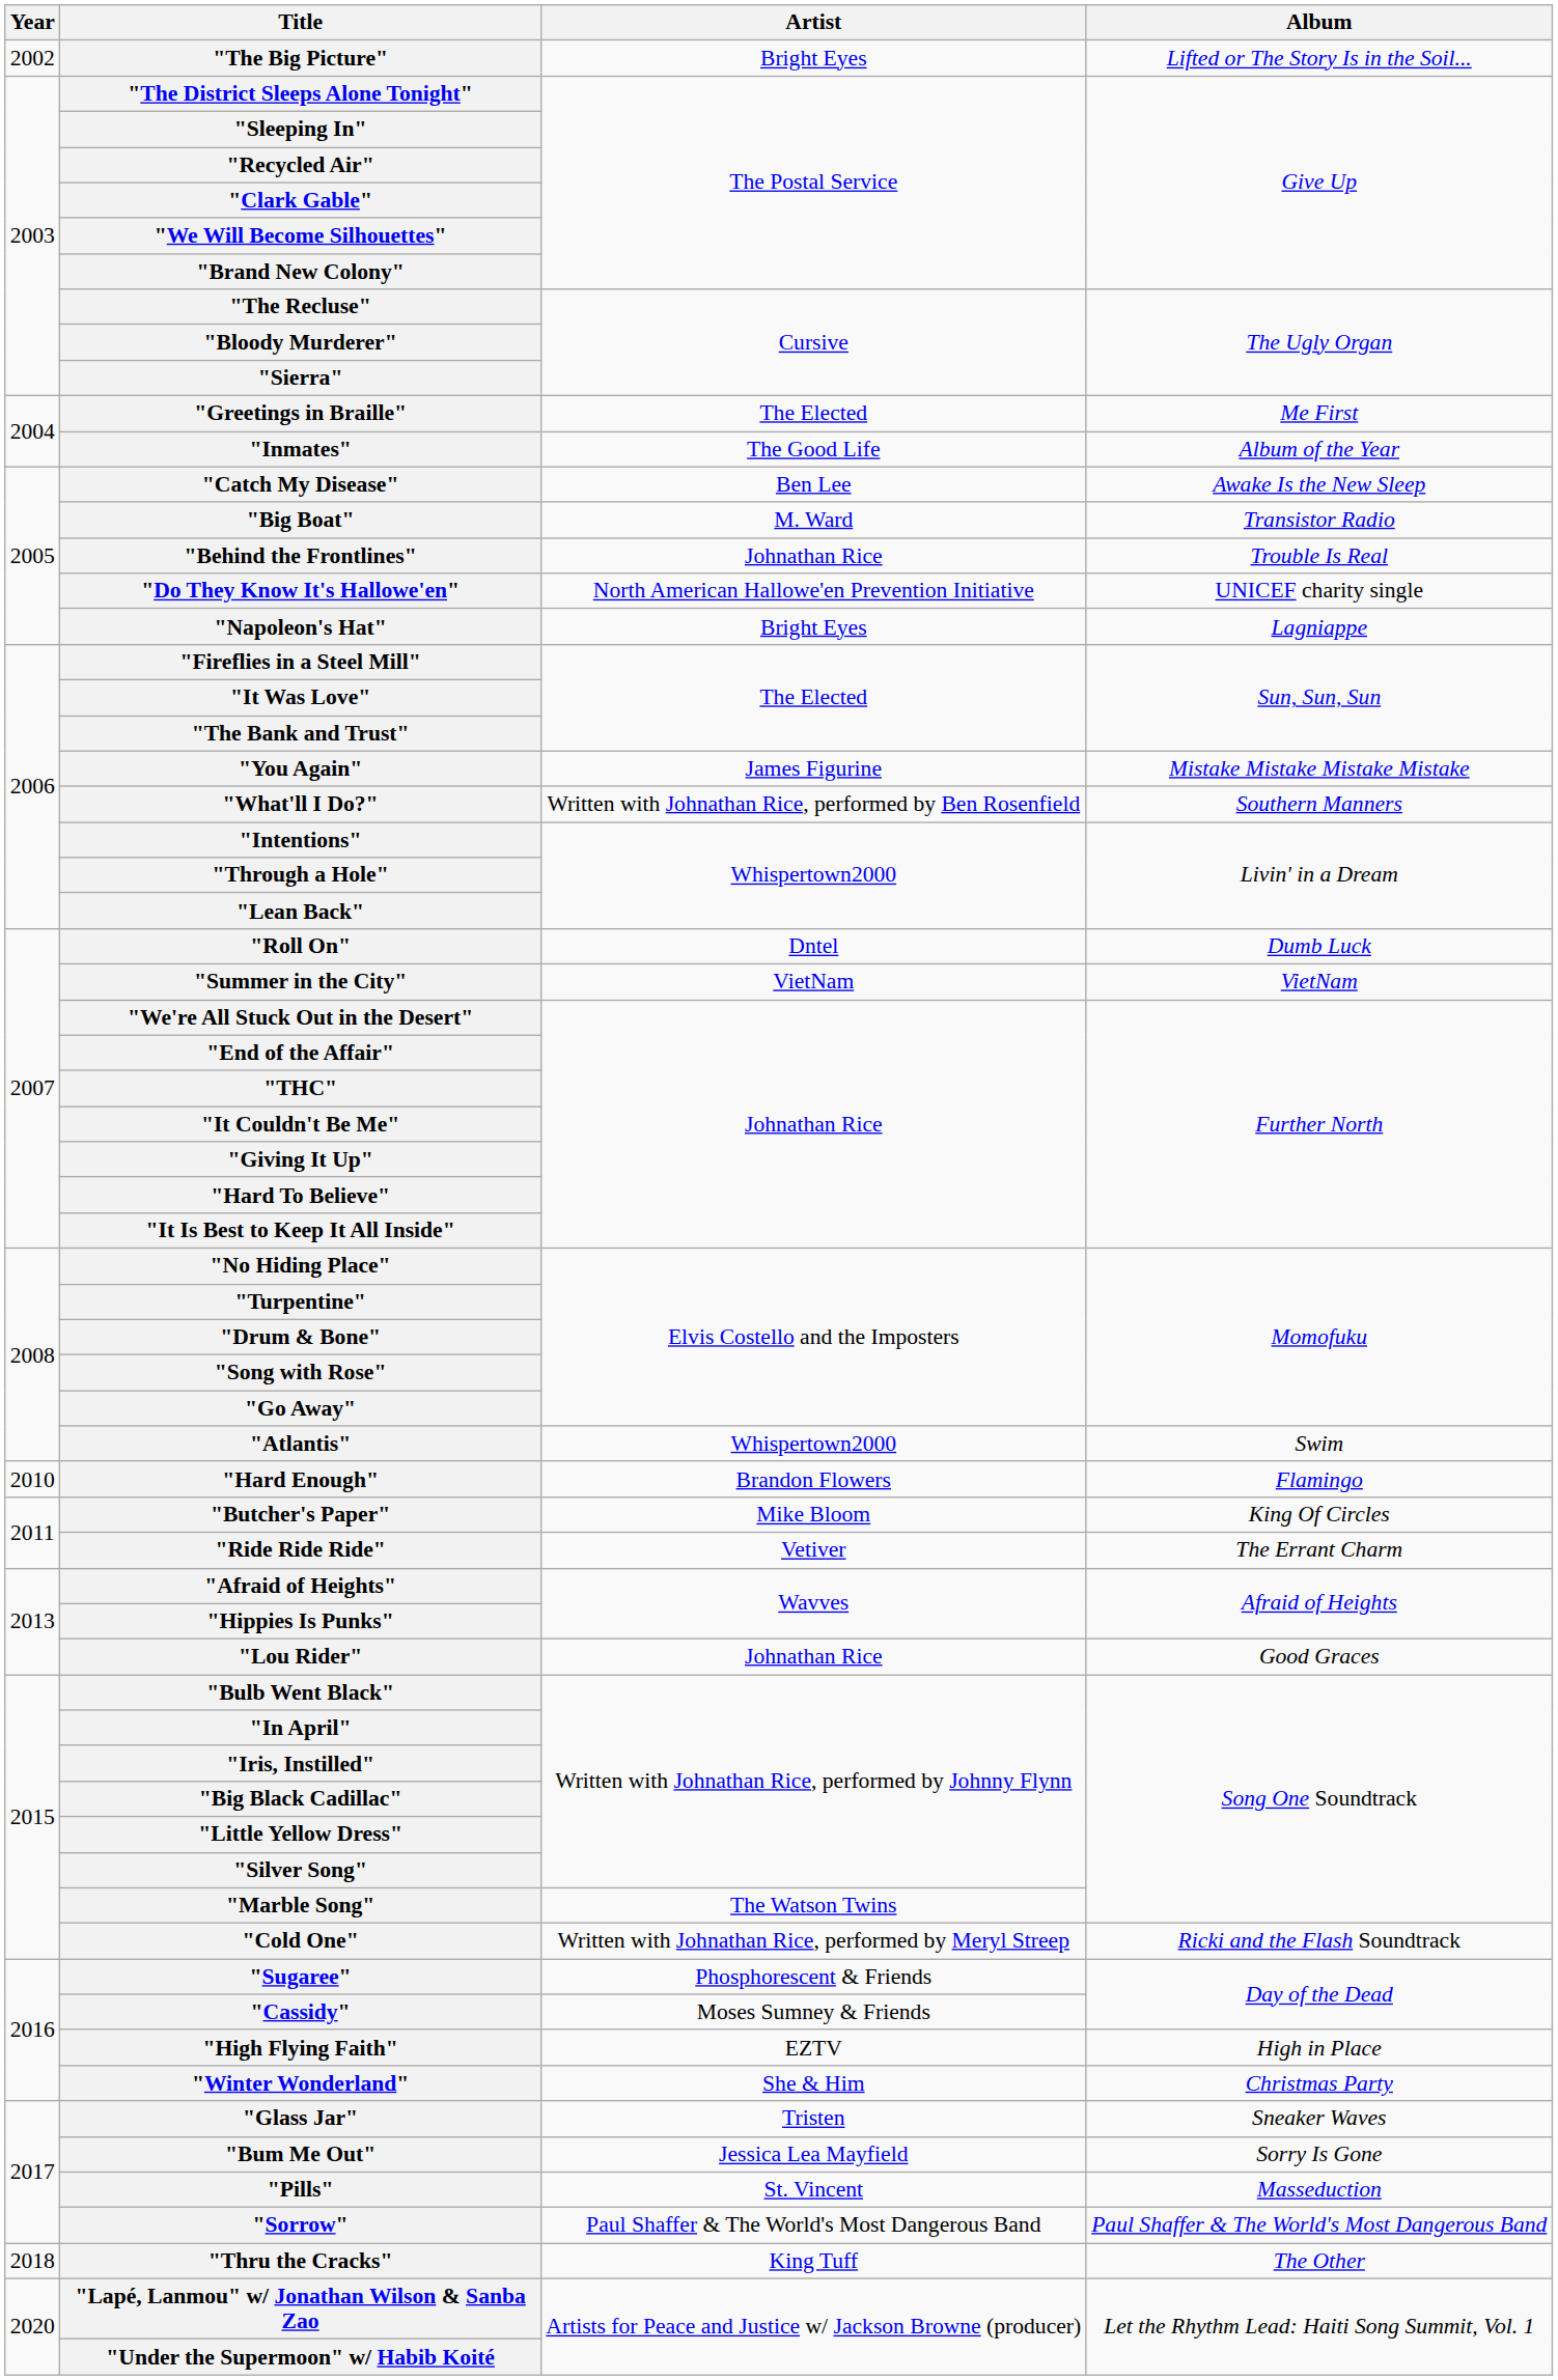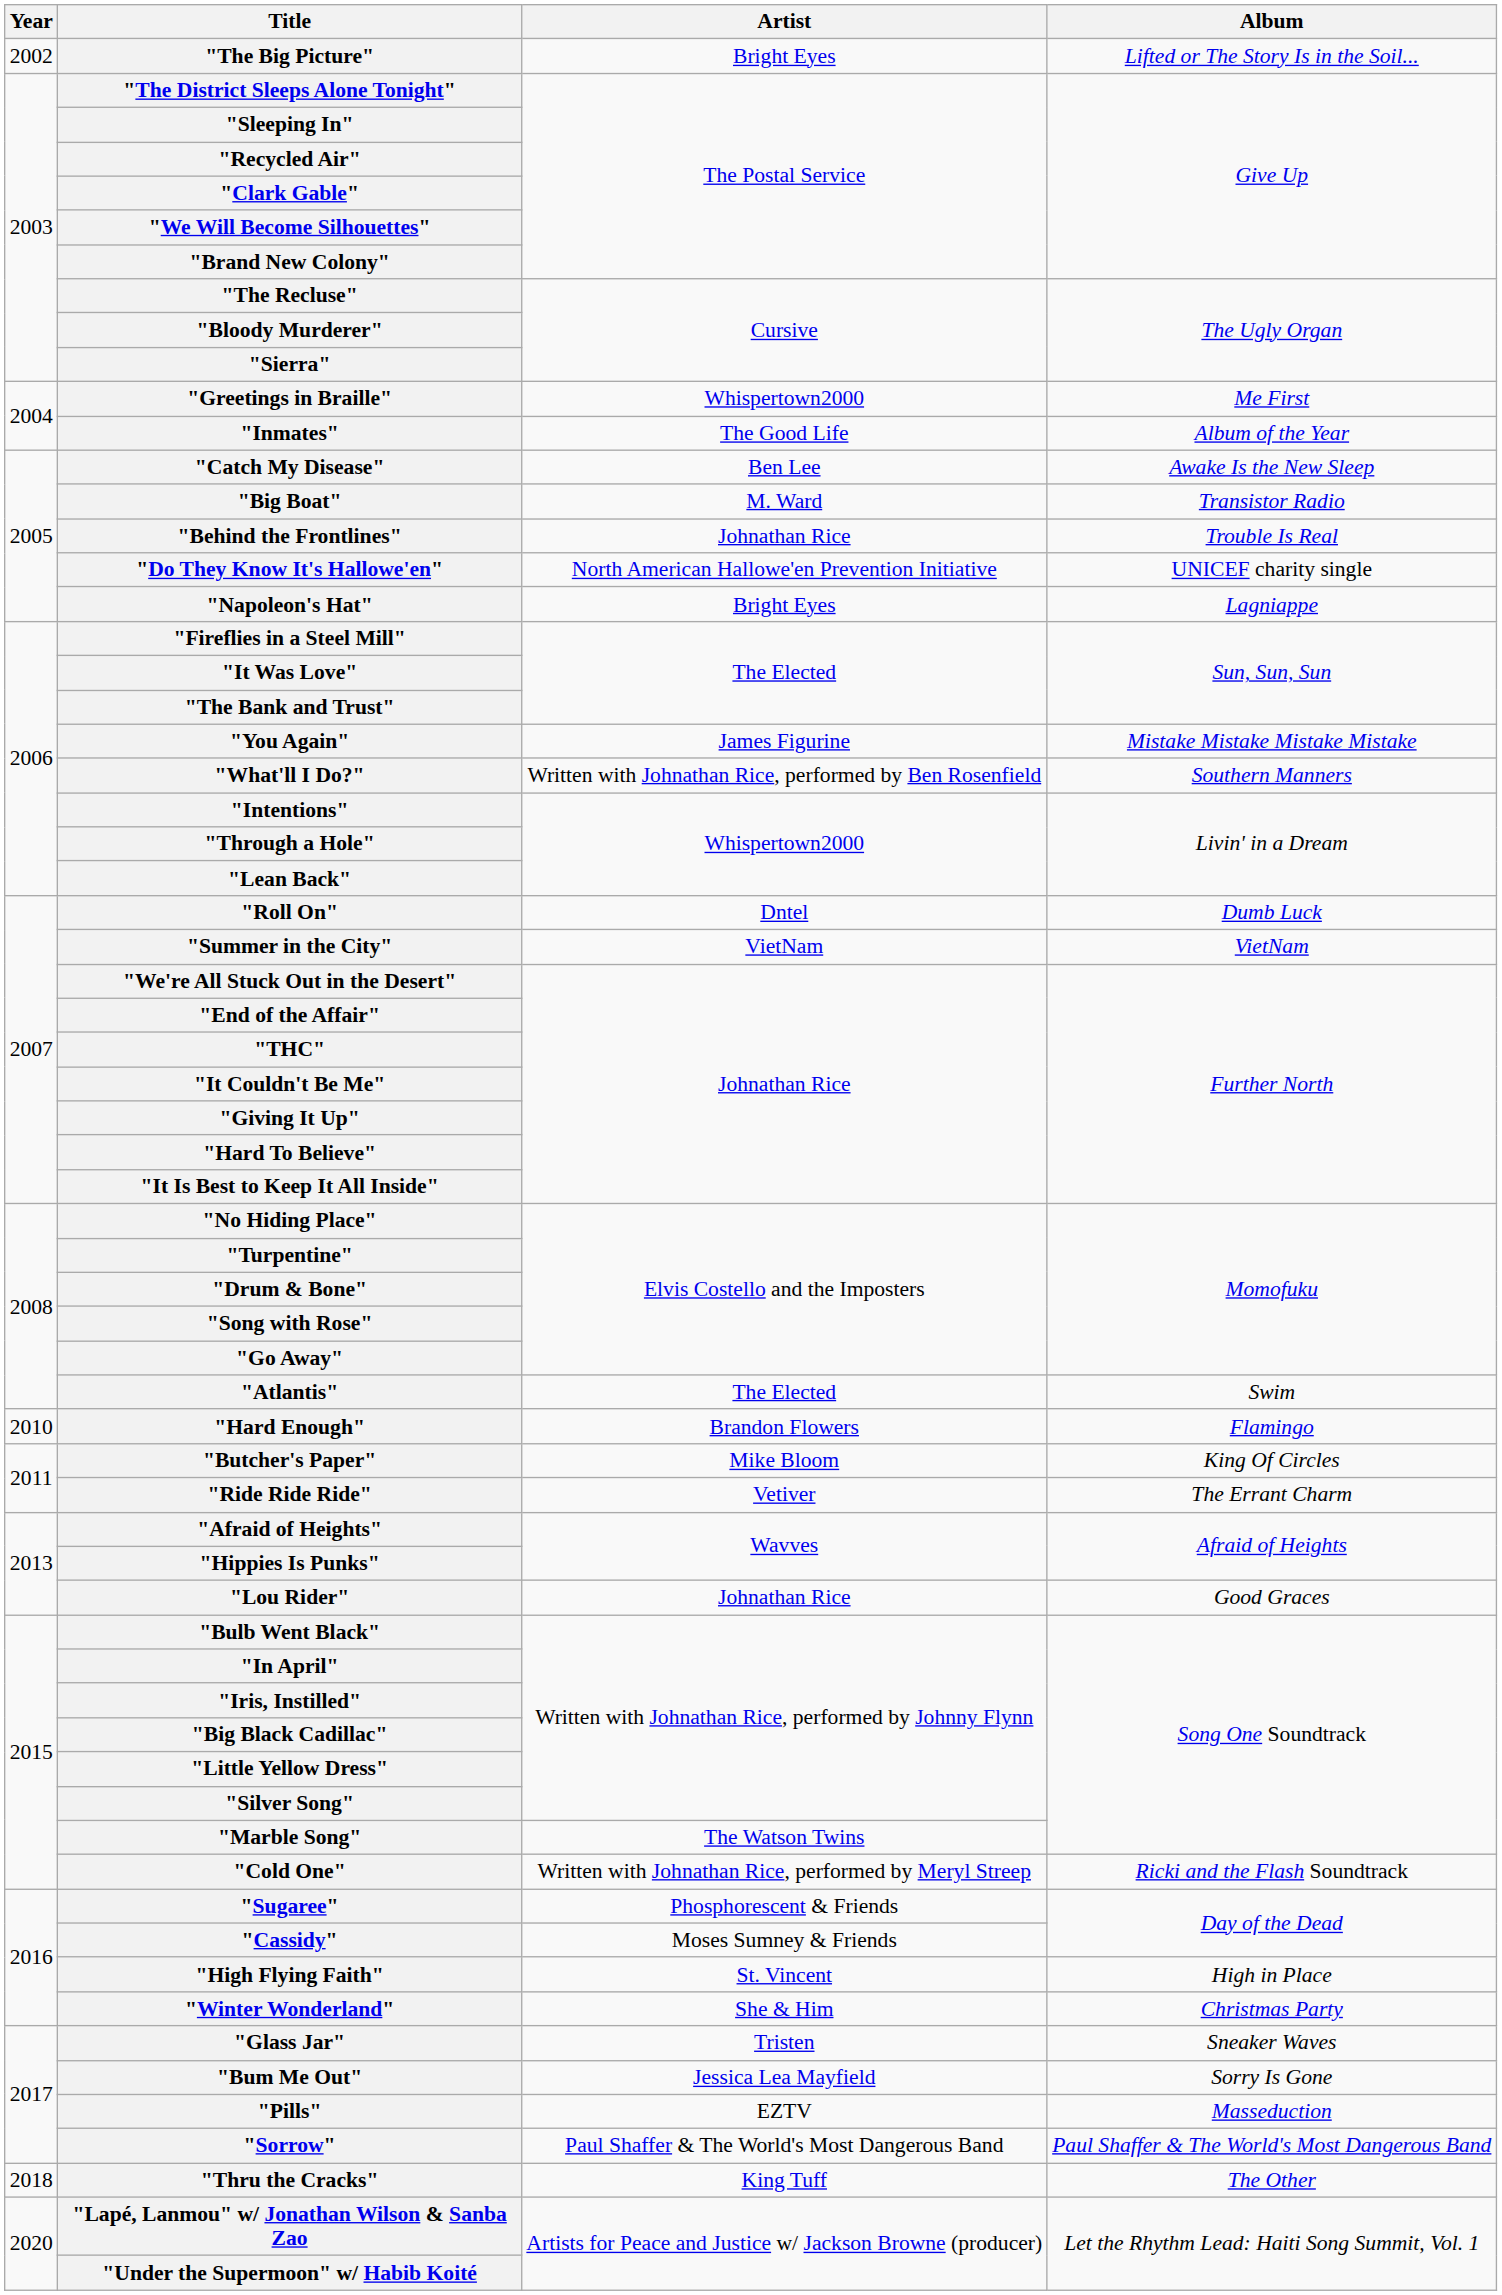 <table class="wikitable plainrowheaders" style="text-align:center;">
 <tr>
 <th scope="col" style="width:1em;">Year</th>
 <th scope="col" style="width:21em;">Title</th>
 <th scope="col">Artist</th>
 <th scope="col">Album</th>
 </tr>
 <tr>
 <td>2002</td>
 <th scope="row">"The Big Picture"</th>
 <td><a href='#'>Bright Eyes</a></td>
 <td><em><a href='#'>Lifted or The Story Is in the Soil...</a></em></td>
 </tr>
 <tr>
 <td rowspan="9">2003</td>
 <th scope="row">"<a href='#'>The District Sleeps Alone Tonight</a>"</th>
 <td rowspan="6"><a href='#'>The Postal Service</a></td>
 <td rowspan="6"><em><a href='#'>Give Up</a></em></td>
 </tr>
 <tr>
 <th scope="row">"Sleeping In"</th>
 </tr>
 <tr>
 <th scope="row">"Recycled Air"</th>
 </tr>
 <tr>
 <th scope="row">"<a href='#'>Clark Gable</a>"</th>
 </tr>
 <tr>
 <th scope="row">"<a href='#'>We Will Become Silhouettes</a>"</th>
 </tr>
 <tr>
 <th scope="row">"Brand New Colony"</th>
 </tr>
 <tr>
 <th scope="row">"The Recluse"</th>
 <td rowspan="3"><a href='#'>Cursive</a></td>
 <td rowspan="3"><em><a href='#'>The Ugly Organ</a></em></td>
 </tr>
 <tr>
 <th scope="row">"Bloody Murderer"</th>
 </tr>
 <tr>
 <th scope="row">"Sierra"</th>
 </tr>
 <tr>
 <td rowspan="2">2004</td>
 <th scope="row">"Greetings in Braille"</th>
-<td><a href='#'>The Elected</a></td>
+<td><a href='#'>Whispertown2000</a></td>
 <td><em><a href='#'>Me First</a></em></td>
 </tr>
 <tr>
 <th scope="row">"Inmates"</th>
 <td><a href='#'>The Good Life</a></td>
 <td><em><a href='#'>Album of the Year</a></em></td>
 </tr>
 <tr>
 <td rowspan="5">2005</td>
 <th scope="row">"Catch My Disease"</th>
 <td><a href='#'>Ben Lee</a></td>
 <td><em><a href='#'>Awake Is the New Sleep</a></em></td>
 </tr>
 <tr>
 <th scope="row">"Big Boat"</th>
 <td><a href='#'>M. Ward</a></td>
 <td><em><a href='#'>Transistor Radio</a></em></td>
 </tr>
 <tr>
 <th scope="row">"Behind the Frontlines"</th>
 <td><a href='#'>Johnathan Rice</a></td>
 <td><em><a href='#'>Trouble Is Real</a></em></td>
 </tr>
 <tr>
 <th scope="row">"<a href='#'>Do They Know It's Hallowe'en</a>"</th>
 <td><a href='#'>North American Hallowe'en Prevention Initiative</a></td>
 <td><a href='#'>UNICEF</a> charity single</td>
 </tr>
 <tr>
 <th scope="row">"Napoleon's Hat"</th>
 <td><a href='#'>Bright Eyes</a></td>
 <td><em><a href='#'>Lagniappe</a></em></td>
 </tr>
 <tr>
 <td rowspan="8">2006</td>
 <th scope="row">"Fireflies in a Steel Mill"</th>
 <td rowspan="3"><a href='#'>The Elected</a></td>
 <td rowspan="3"><em><a href='#'>Sun, Sun, Sun</a></em></td>
 </tr>
 <tr>
 <th scope="row">"It Was Love"</th>
 </tr>
 <tr>
 <th scope="row">"The Bank and Trust"</th>
 </tr>
 <tr>
 <th scope="row">"You Again"</th>
 <td><a href='#'>James Figurine</a></td>
 <td><em><a href='#'>Mistake Mistake Mistake Mistake</a></em></td>
 </tr>
 <tr>
 <th scope="row">"What'll I Do?"</th>
 <td>Written with <a href='#'>Johnathan Rice</a>, performed by <a href='#'>Ben Rosenfield</a></td>
 <td><em><a href='#'>Southern Manners</a></em></td>
 </tr>
 <tr>
 <th scope="row">"Intentions"</th>
 <td rowspan="3"><a href='#'>Whispertown2000</a></td>
 <td rowspan="3"><em>Livin' in a Dream</em></td>
 </tr>
 <tr>
 <th scope="row">"Through a Hole"</th>
 </tr>
 <tr>
 <th scope="row">"Lean Back"</th>
 </tr>
 <tr>
 <td rowspan="9">2007</td>
 <th scope="row">"Roll On"</th>
 <td><a href='#'>Dntel</a></td>
 <td><em><a href='#'>Dumb Luck</a></em></td>
 </tr>
 <tr>
 <th scope="row">"Summer in the City"</th>
 <td><a href='#'>VietNam</a></td>
 <td><em><a href='#'>VietNam</a></em></td>
 </tr>
 <tr>
 <th scope="row">"We're All Stuck Out in the Desert"</th>
 <td rowspan="7"><a href='#'>Johnathan Rice</a></td>
 <td rowspan="7"><em><a href='#'>Further North</a></em></td>
 </tr>
 <tr>
 <th scope="row">"End of the Affair"</th>
 </tr>
 <tr>
 <th scope="row">"THC"</th>
 </tr>
 <tr>
 <th scope="row">"It Couldn't Be Me"</th>
 </tr>
 <tr>
 <th scope="row">"Giving It Up"</th>
 </tr>
 <tr>
 <th scope="row">"Hard To Believe"</th>
 </tr>
 <tr>
 <th scope="row">"It Is Best to Keep It All Inside"</th>
 </tr>
 <tr>
 <td rowspan="6">2008</td>
 <th scope="row">"No Hiding Place"</th>
 <td rowspan="5"><a href='#'>Elvis Costello</a> and the Imposters</td>
 <td rowspan="5"><em><a href='#'>Momofuku</a></em></td>
 </tr>
 <tr>
 <th scope="row">"Turpentine"</th>
 </tr>
 <tr>
 <th scope="row">"Drum & Bone"</th>
 </tr>
 <tr>
 <th scope="row">"Song with Rose"</th>
 </tr>
 <tr>
 <th scope="row">"Go Away"</th>
 </tr>
 <tr>
 <th scope="row">"Atlantis"</th>
-<td><a href='#'>Whispertown2000</a></td>
+<td><a href='#'>The Elected</a></td>
 <td><em>Swim</em></td>
 </tr>
 <tr>
 <td>2010</td>
 <th scope="row">"Hard Enough"</th>
 <td><a href='#'>Brandon Flowers</a></td>
 <td><em><a href='#'>Flamingo</a></em></td>
 </tr>
 <tr>
 <td rowspan="2">2011</td>
 <th scope="row">"Butcher's Paper"</th>
 <td><a href='#'>Mike Bloom</a></td>
 <td><em>King Of Circles</em></td>
 </tr>
 <tr>
 <th scope="row">"Ride Ride Ride"</th>
 <td><a href='#'>Vetiver</a></td>
 <td><em>The Errant Charm</em></td>
 </tr>
 <tr>
 <td rowspan="3">2013</td>
 <th scope="row">"Afraid of Heights"</th>
 <td rowspan="2"><a href='#'>Wavves</a></td>
 <td rowspan="2"><em><a href='#'>Afraid of Heights</a></em></td>
 </tr>
 <tr>
 <th scope="row">"Hippies Is Punks"</th>
 </tr>
 <tr>
 <th scope="row">"Lou Rider"</th>
 <td><a href='#'>Johnathan Rice</a></td>
 <td><em>Good Graces</em></td>
 </tr>
 <tr>
 <td rowspan="8">2015</td>
 <th scope="row">"Bulb Went Black"</th>
 <td rowspan="6">Written with <a href='#'>Johnathan Rice</a>, performed by <a href='#'>Johnny Flynn</a></td>
 <td rowspan="7"><em><a href='#'>Song One</a></em> Soundtrack</td>
 </tr>
 <tr>
 <th scope="row">"In April"</th>
 </tr>
 <tr>
 <th scope="row">"Iris, Instilled"</th>
 </tr>
 <tr>
 <th scope="row">"Big Black Cadillac"</th>
 </tr>
 <tr>
 <th scope="row">"Little Yellow Dress"</th>
 </tr>
 <tr>
 <th scope="row">"Silver Song"</th>
 </tr>
 <tr>
 <th scope="row">"Marble Song"</th>
 <td><a href='#'>The Watson Twins</a></td>
 </tr>
 <tr>
 <th scope="row">"Cold One"</th>
 <td>Written with <a href='#'>Johnathan Rice</a>, performed by <a href='#'>Meryl Streep</a></td>
 <td><em><a href='#'>Ricki and the Flash</a></em> Soundtrack</td>
 </tr>
 <tr>
 <td rowspan="4">2016</td>
 <th scope="row">"<a href='#'>Sugaree</a>"</th>
 <td><a href='#'>Phosphorescent</a> & Friends</td>
 <td rowspan="2"><em><a href='#'>Day of the Dead</a></em></td>
 </tr>
 <tr>
 <th scope="row">"<a href='#'>Cassidy</a>"</th>
 <td>Moses Sumney & Friends</td>
 </tr>
 <tr>
 <th scope="row">"High Flying Faith"</th>
-<td>EZTV</td>
+<td><a href='#'>St. Vincent</a></td>
 <td><em>High in Place</em></td>
 </tr>
 <tr>
 <th scope="row">"<a href='#'>Winter Wonderland</a>"</th>
 <td><a href='#'>She & Him</a></td>
 <td><em><a href='#'>Christmas Party</a></em></td>
 </tr>
 <tr>
 <td rowspan="4">2017</td>
 <th scope="row">"Glass Jar"</th>
 <td><a href='#'>Tristen</a></td>
 <td><em>Sneaker Waves</em></td>
 </tr>
 <tr>
 <th scope="row">"Bum Me Out"</th>
 <td><a href='#'>Jessica Lea Mayfield</a></td>
 <td><em>Sorry Is Gone</em></td>
 </tr>
 <tr>
 <th scope="row">"Pills"</th>
-<td><a href='#'>St. Vincent</a></td>
+<td>EZTV</td>
 <td><em><a href='#'>Masseduction</a></em></td>
 </tr>
 <tr>
 <th scope="row">"<a href='#'>Sorrow</a>"</th>
 <td><a href='#'>Paul Shaffer</a> & The World's Most Dangerous Band</td>
 <td><em><a href='#'>Paul Shaffer & The World's Most Dangerous Band</a></em></td>
 </tr>
 <tr>
 <td>2018</td>
 <th scope="row">"Thru the Cracks"</th>
 <td><a href='#'>King Tuff</a></td>
 <td><em><a href='#'>The Other</a></em></td>
 </tr>
 <tr>
 <td rowspan="2">2020</td>
 <th scope="row">"Lapé, Lanmou" w/ <a href='#'>Jonathan Wilson</a> & <a href='#'>Sanba Zao</a></th>
 <td rowspan="2"><a href='#'>Artists for Peace and Justice</a> w/ <a href='#'>Jackson Browne</a> (producer)</td>
 <td rowspan="2"><em>Let the Rhythm Lead: Haiti Song Summit, Vol. 1</em></td>
 </tr>
 <tr>
 <th scope="row">"Under the Supermoon" w/ <a href='#'>Habib Koité</a></th>
 </tr>
 </table>
